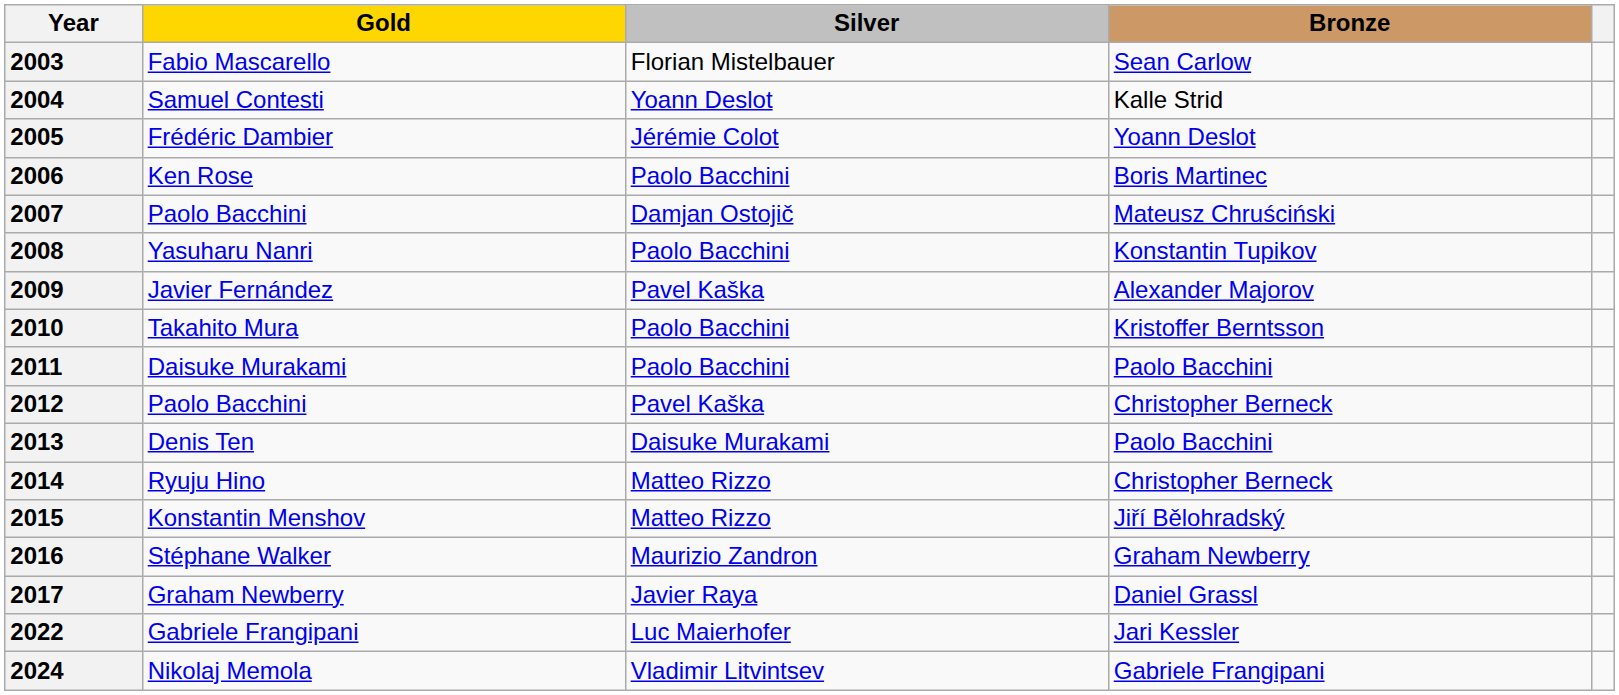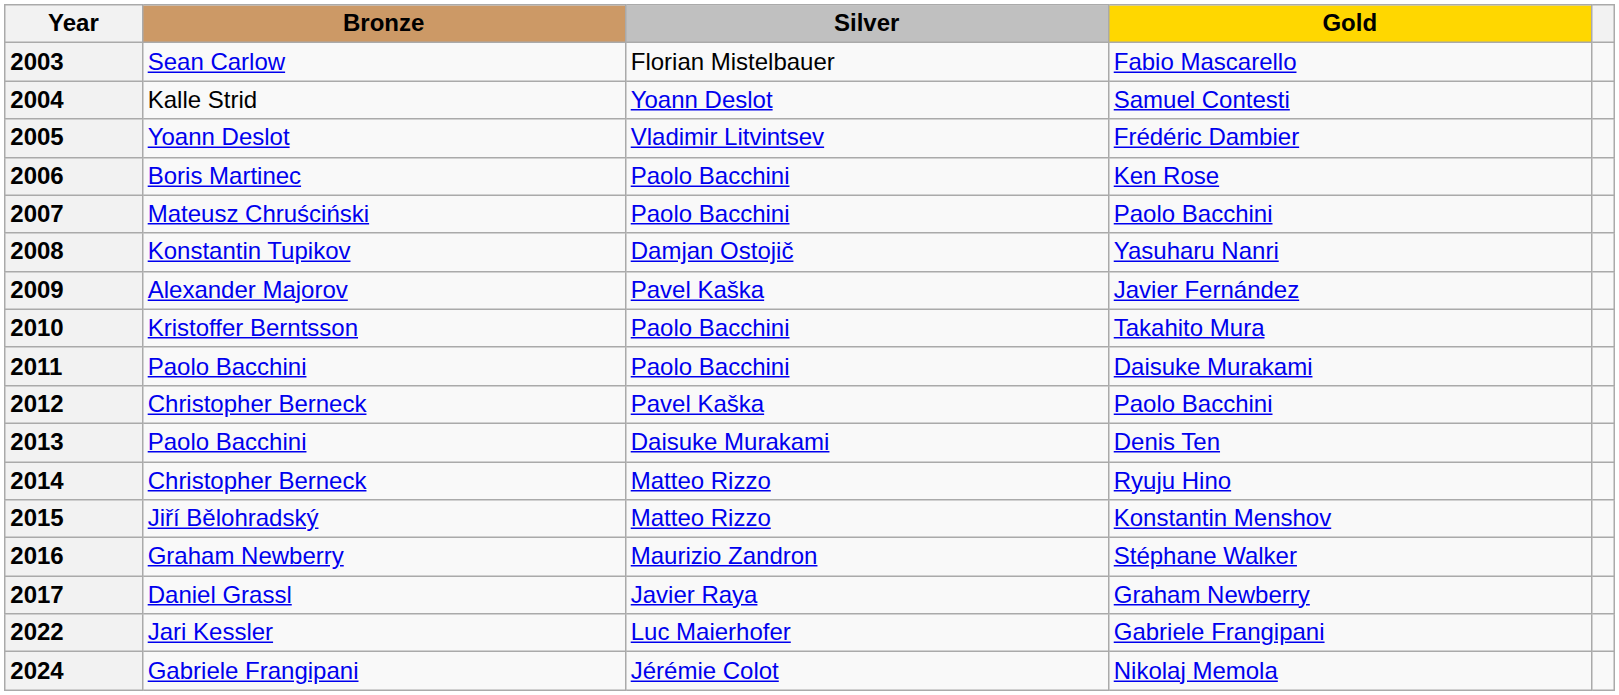 <table class="wikitable unsortable" style="text-align:left; width:85%">
 <tr>
 <th scope="col" style="text-align:center">Year</th>
+<td scope="col" style="text-align:center; width:30%; background:#c96"><strong>Bronze</strong></td>
+<td scope="col" style="text-align:center; width:30%; background:silver"><strong>Silver</strong></td>
 <td scope="col" style="text-align:center; width:30%; background:gold"><strong>Gold</strong></td>
-<td scope="col" style="text-align:center; width:30%; background:silver"><strong>Silver</strong></td>
-<td scope="col" style="text-align:center; width:30%; background:#c96"><strong>Bronze</strong></td>
 <th scope="col" style="text-align:center"></th>
 </tr>
 <tr>
 <th scope="row" style="text-align:left">2003</th>
+<td> <a href='#'>Sean Carlow</a></td>
+<td> Florian Mistelbauer</td>
 <td> <a href='#'>Fabio Mascarello</a></td>
-<td> Florian Mistelbauer</td>
-<td> <a href='#'>Sean Carlow</a></td>
 <td></td>
 </tr>
 <tr>
 <th scope="row" style="text-align:left">2004</th>
+<td> Kalle Strid</td>
+<td> <a href='#'>Yoann Deslot</a></td>
 <td> <a href='#'>Samuel Contesti</a></td>
-<td> <a href='#'>Yoann Deslot</a></td>
-<td> Kalle Strid</td>
 <td></td>
 </tr>
 <tr>
 <th scope="row" style="text-align:left">2005</th>
+<td> <a href='#'>Yoann Deslot</a></td>
+<td> <a href='#'>Vladimir Litvintsev</a></td>
 <td> <a href='#'>Frédéric Dambier</a></td>
-<td> <a href='#'>Jérémie Colot</a></td>
-<td> <a href='#'>Yoann Deslot</a></td>
 <td></td>
 </tr>
 <tr>
 <th scope="row" style="text-align:left">2006</th>
+<td> <a href='#'>Boris Martinec</a></td>
+<td> <a href='#'>Paolo Bacchini</a></td>
 <td> <a href='#'>Ken Rose</a></td>
-<td> <a href='#'>Paolo Bacchini</a></td>
-<td> <a href='#'>Boris Martinec</a></td>
 <td></td>
 </tr>
 <tr>
 <th scope="row" style="text-align:left">2007</th>
-<td> <a href='#'>Paolo Bacchini</a></td>
-<td> <a href='#'>Damjan Ostojič</a></td>
 <td> <a href='#'>Mateusz Chruściński</a></td>
-<td></td>
-</tr>
-<tr>
-<th scope="row" style="text-align:left">2008</th>
-<td> <a href='#'>Yasuharu Nanri</a></td>
-<td> <a href='#'>Paolo Bacchini</a></td>
-<td> <a href='#'>Konstantin Tupikov</a></td>
-<td></td>
-</tr>
-<tr>
-<th scope="row" style="text-align:left">2009</th>
-<td> <a href='#'>Javier Fernández</a></td>
-<td> <a href='#'>Pavel Kaška</a></td>
-<td> <a href='#'>Alexander Majorov</a></td>
-<td></td>
-</tr>
-<tr>
-<th scope="row" style="text-align:left">2010</th>
-<td> <a href='#'>Takahito Mura</a></td>
-<td> <a href='#'>Paolo Bacchini</a></td>
-<td> <a href='#'>Kristoffer Berntsson</a></td>
-<td></td>
-</tr>
-<tr>
-<th scope="row" style="text-align:left">2011</th>
-<td> <a href='#'>Daisuke Murakami</a></td>
 <td> <a href='#'>Paolo Bacchini</a></td>
 <td> <a href='#'>Paolo Bacchini</a></td>
 <td></td>
 </tr>
 <tr>
+<th scope="row" style="text-align:left">2008</th>
+<td> <a href='#'>Konstantin Tupikov</a></td>
+<td> <a href='#'>Damjan Ostojič</a></td>
+<td> <a href='#'>Yasuharu Nanri</a></td>
+<td></td>
+</tr>
+<tr>
+<th scope="row" style="text-align:left">2009</th>
+<td> <a href='#'>Alexander Majorov</a></td>
+<td> <a href='#'>Pavel Kaška</a></td>
+<td> <a href='#'>Javier Fernández</a></td>
+<td></td>
+</tr>
+<tr>
+<th scope="row" style="text-align:left">2010</th>
+<td> <a href='#'>Kristoffer Berntsson</a></td>
+<td> <a href='#'>Paolo Bacchini</a></td>
+<td> <a href='#'>Takahito Mura</a></td>
+<td></td>
+</tr>
+<tr>
+<th scope="row" style="text-align:left">2011</th>
+<td> <a href='#'>Paolo Bacchini</a></td>
+<td> <a href='#'>Paolo Bacchini</a></td>
+<td> <a href='#'>Daisuke Murakami</a></td>
+<td></td>
+</tr>
+<tr>
 <th scope="row" style="text-align:left">2012</th>
+<td> <a href='#'>Christopher Berneck</a></td>
+<td> <a href='#'>Pavel Kaška</a></td>
 <td> <a href='#'>Paolo Bacchini</a></td>
-<td> <a href='#'>Pavel Kaška</a></td>
-<td> <a href='#'>Christopher Berneck</a></td>
 <td></td>
 </tr>
 <tr>
 <th scope="row" style="text-align:left">2013</th>
+<td> <a href='#'>Paolo Bacchini</a></td>
+<td> <a href='#'>Daisuke Murakami</a></td>
 <td> <a href='#'>Denis Ten</a></td>
-<td> <a href='#'>Daisuke Murakami</a></td>
-<td> <a href='#'>Paolo Bacchini</a></td>
 <td></td>
 </tr>
 <tr>
 <th scope="row" style="text-align:left">2014</th>
+<td> <a href='#'>Christopher Berneck</a></td>
+<td> <a href='#'>Matteo Rizzo</a></td>
 <td> <a href='#'>Ryuju Hino</a></td>
-<td> <a href='#'>Matteo Rizzo</a></td>
-<td> <a href='#'>Christopher Berneck</a></td>
 <td></td>
 </tr>
 <tr>
 <th scope="row" style="text-align:left">2015</th>
+<td> <a href='#'>Jiří Bělohradský</a></td>
+<td> <a href='#'>Matteo Rizzo</a></td>
 <td> <a href='#'>Konstantin Menshov</a></td>
-<td> <a href='#'>Matteo Rizzo</a></td>
-<td> <a href='#'>Jiří Bělohradský</a></td>
 <td></td>
 </tr>
 <tr>
 <th scope="row" style="text-align:left">2016</th>
+<td> <a href='#'>Graham Newberry</a></td>
+<td> <a href='#'>Maurizio Zandron</a></td>
 <td> <a href='#'>Stéphane Walker</a></td>
-<td> <a href='#'>Maurizio Zandron</a></td>
+<td></td>
+</tr>
+<tr>
+<th scope="row" style="text-align:left">2017</th>
+<td> <a href='#'>Daniel Grassl</a></td>
+<td> <a href='#'>Javier Raya</a></td>
 <td> <a href='#'>Graham Newberry</a></td>
 <td></td>
 </tr>
 <tr>
-<th scope="row" style="text-align:left">2017</th>
-<td> <a href='#'>Graham Newberry</a></td>
-<td> <a href='#'>Javier Raya</a></td>
-<td> <a href='#'>Daniel Grassl</a></td>
-<td></td>
-</tr>
-<tr>
 <th scope="row" style="text-align:left">2022</th>
+<td> <a href='#'>Jari Kessler</a></td>
+<td> <a href='#'>Luc Maierhofer</a></td>
 <td> <a href='#'>Gabriele Frangipani</a></td>
-<td> <a href='#'>Luc Maierhofer</a></td>
-<td> <a href='#'>Jari Kessler</a></td>
 <td></td>
 </tr>
 <tr>
 <th scope="row" style="text-align:left">2024</th>
+<td> <a href='#'>Gabriele Frangipani</a></td>
+<td> <a href='#'>Jérémie Colot</a></td>
 <td> <a href='#'>Nikolaj Memola</a></td>
-<td> <a href='#'>Vladimir Litvintsev</a></td>
-<td> <a href='#'>Gabriele Frangipani</a></td>
 <td></td>
 </tr>
 </table>
